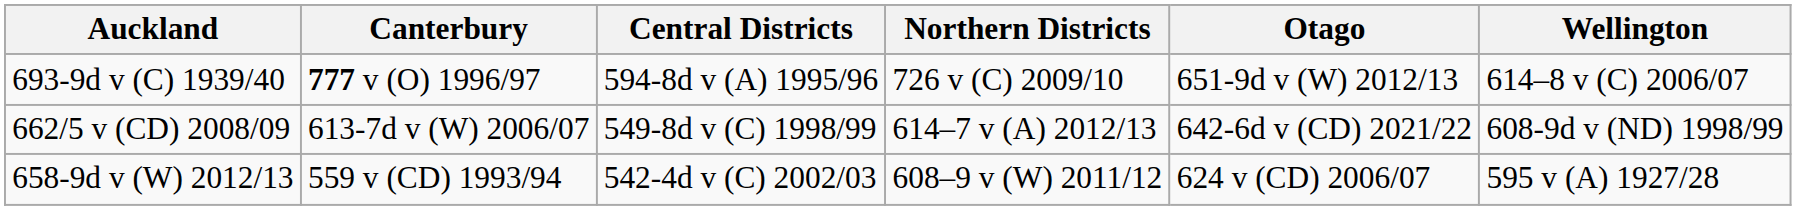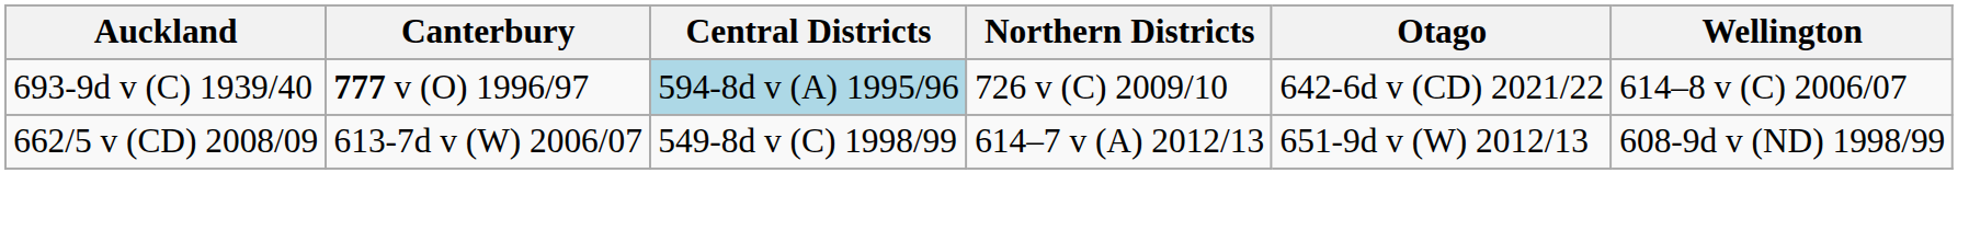 <table class="wikitable">
 <tr>
 <th>Auckland</th>
 <th>Canterbury</th>
 <th>Central Districts</th>
 <th>Northern Districts</th>
 <th>Otago</th>
 <th>Wellington</th>
 </tr>
 <tr>
 <td>693-9d v (C) 1939/40</td>
 <td><strong>777</strong> v (O) 1996/97</td>
-<td>594-8d v (A) 1995/96</td>
+<td style="background: lightblue;">594-8d v (A) 1995/96</td>
 <td>726 v (C) 2009/10</td>
-<td>651-9d v (W) 2012/13</td>
+<td>642-6d v (CD) 2021/22</td>
 <td>614–8 v (C) 2006/07</td>
 </tr>
 <tr>
 <td>662/5 v (CD) 2008/09</td>
 <td>613-7d v (W) 2006/07</td>
 <td>549-8d v (C) 1998/99</td>
 <td>614–7 v (A) 2012/13</td>
-<td>642-6d v (CD) 2021/22</td>
+<td>651-9d v (W) 2012/13</td>
 <td>608-9d v (ND) 1998/99</td>
 </tr>
-<tr>
-<td>658-9d v (W) 2012/13</td>
-<td>559 v (CD) 1993/94</td>
-<td>542-4d v (C) 2002/03</td>
-<td>608–9 v (W) 2011/12</td>
-<td>624 v (CD) 2006/07</td>
-<td>595 v (A) 1927/28</td>
-</tr>
 </table>
